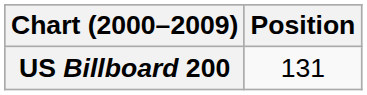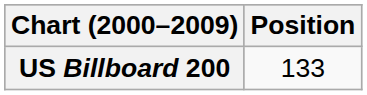 <table class="wikitable plainrowheaders" style="text-align:center">
 <tr>
 <th scope="col">Chart (2000–2009)</th>
 <th scope="col">Position</th>
 </tr>
 <tr>
 <th scope="row">US <em>Billboard</em> 200</th>
-<td>131</td>
+<td>133</td>
 </tr>
 </table>
